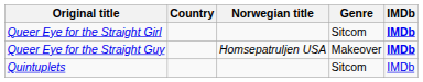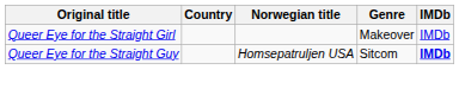 <table class="wikitable">
 <tr>
 <th>Original title</th>
 <th>Country</th>
 <th>Norwegian title</th>
 <th>Genre</th>
 <th>IMDb</th>
 </tr>
 <tr>
 <td><em><a href='#'>Queer Eye for the Straight Girl</a></em></td>
 <td></td>
 <td></td>
-<td>Sitcom</td>
-<td><strong><a href='#'>IMDb</a></strong></td>
+<td>Makeover</td>
+<td><a href='#'>IMDb</a></td>
 </tr>
 <tr>
 <td><em><a href='#'>Queer Eye for the Straight Guy</a></em></td>
 <td></td>
 <td><em>Homsepatruljen USA</em></td>
-<td>Makeover</td>
+<td>Sitcom</td>
 <td><strong><a href='#'>IMDb</a></strong></td>
 </tr>
-<tr>
-<td><em><a href='#'>Quintuplets</a></em></td>
-<td></td>
-<td></td>
-<td>Sitcom</td>
-<td><a href='#'>IMDb</a></td>
-</tr>
 </table>
